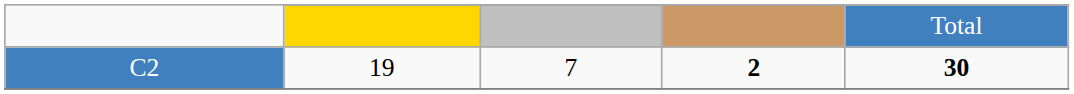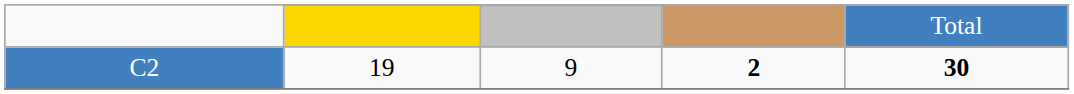 <table class="wikitable"  style="font-size:95%; text-align:center; border:gray solid 1px; width:40%;">
 <tr>
 <td rowspan="2" style="width:3%;"></td>
 </tr>
 <tr>
 <td style="width:2%;" bgcolor=gold></td>
 <td style="width:2%;" bgcolor=silver></td>
 <td style="width:2%;" bgcolor=cc9966></td>
 <td style="width:2%; background-color:#4180be; color:white;">Total</td>
 </tr>
 <tr>
 <td style="background-color:#4180be; color:white;">C2</td>
 <td>19</td>
-<td>7</td>
+<td>9</td>
 <td><strong>2</strong></td>
 <td><strong>30</strong></td>
 </tr>
 <tr>
 </tr>
 </table>
